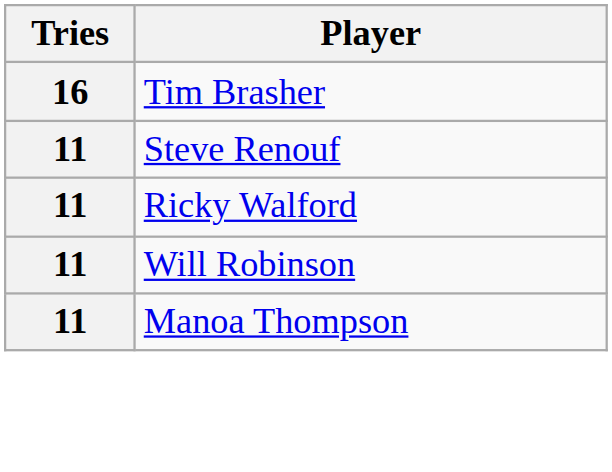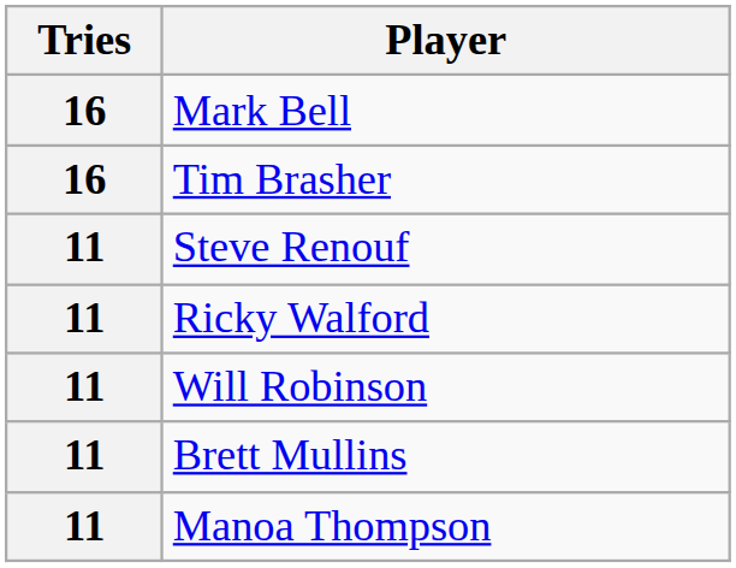 <table class="wikitable" style="text-align:left;">
 <tr>
 <th width=50>Tries</th>
 <th width=200>Player</th>
+</tr>
+<tr>
+<th>16</th>
+<td> <a href='#'>Mark Bell</a></td>
 </tr>
 <tr>
 <th>16</th>
 <td> <a href='#'>Tim Brasher</a></td>
 </tr>
 <tr>
 <th>11</th>
 <td> <a href='#'>Steve Renouf</a></td>
 </tr>
 <tr>
 <th>11</th>
 <td> <a href='#'>Ricky Walford</a></td>
 </tr>
 <tr>
 <th>11</th>
 <td> <a href='#'>Will Robinson</a></td>
 </tr>
 <tr>
 <th>11</th>
+<td> <a href='#'>Brett Mullins</a></td>
+</tr>
+<tr>
+<th>11</th>
 <td> <a href='#'>Manoa Thompson</a></td>
 </tr>
 </table>
